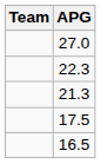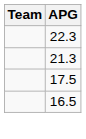 <table class=wikitable>
 <tr>
 <th>Team</th>
 <th>APG</th>
-</tr>
-<tr>
-<td></td>
-<td align=center>27.0</td>
 </tr>
 <tr>
 <td></td>
 <td align=center>22.3</td>
 </tr>
 <tr>
 <td></td>
 <td align=center>21.3</td>
 </tr>
 <tr>
 <td></td>
 <td align=center>17.5</td>
 </tr>
 <tr>
 <td></td>
 <td align=center>16.5</td>
 </tr>
 </table>
